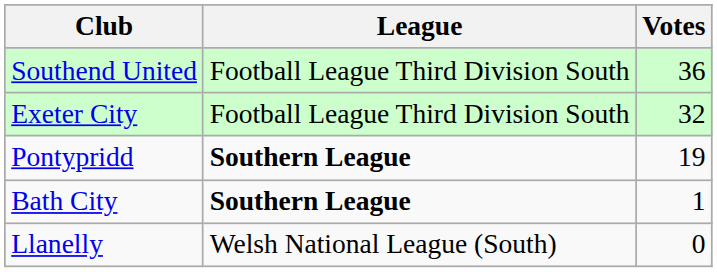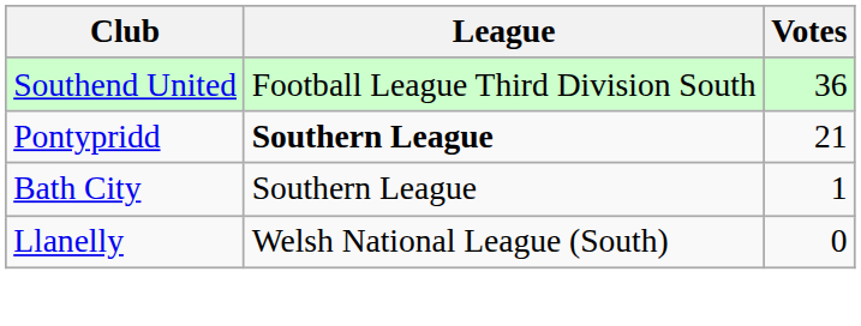 <table class=wikitable style=text-align:left>
 <tr>
 <th>Club</th>
 <th>League</th>
 <th>Votes</th>
 </tr>
 <tr bgcolor=ccffcc>
 <td><a href='#'>Southend United</a></td>
 <td>Football League Third Division South</td>
 <td align=right>36</td>
 </tr>
-<tr bgcolor=ccffcc>
-<td><a href='#'>Exeter City</a></td>
-<td>Football League Third Division South</td>
-<td align=right>32</td>
-</tr>
 <tr>
 <td><a href='#'>Pontypridd</a></td>
 <td><strong>Southern League</strong></td>
-<td align=right>19</td>
+<td align=right>21</td>
 </tr>
 <tr>
 <td><a href='#'>Bath City</a></td>
-<td><strong>Southern League</strong></td>
+<td>Southern League</td>
 <td align=right>1</td>
 </tr>
 <tr>
 <td><a href='#'>Llanelly</a></td>
 <td>Welsh National League (South)</td>
 <td align=right>0</td>
 </tr>
 </table>
